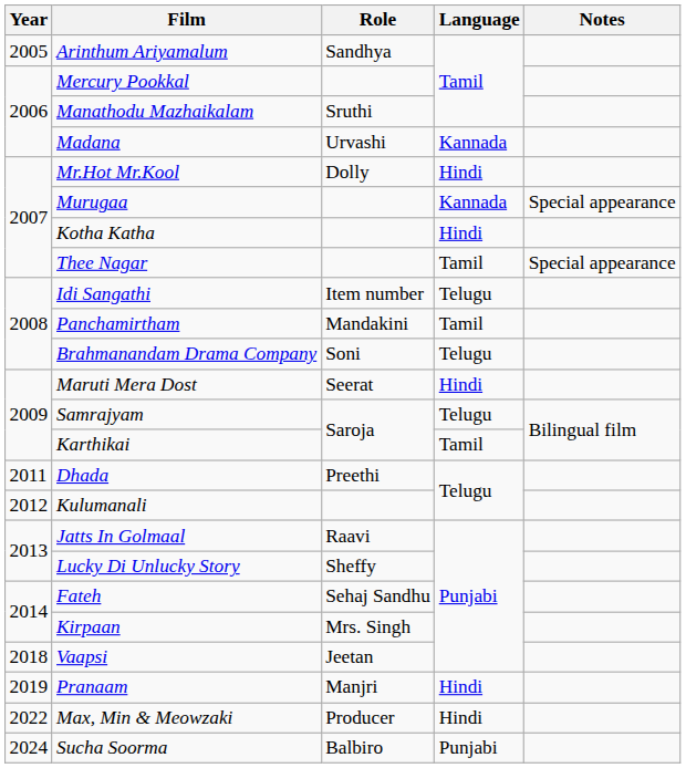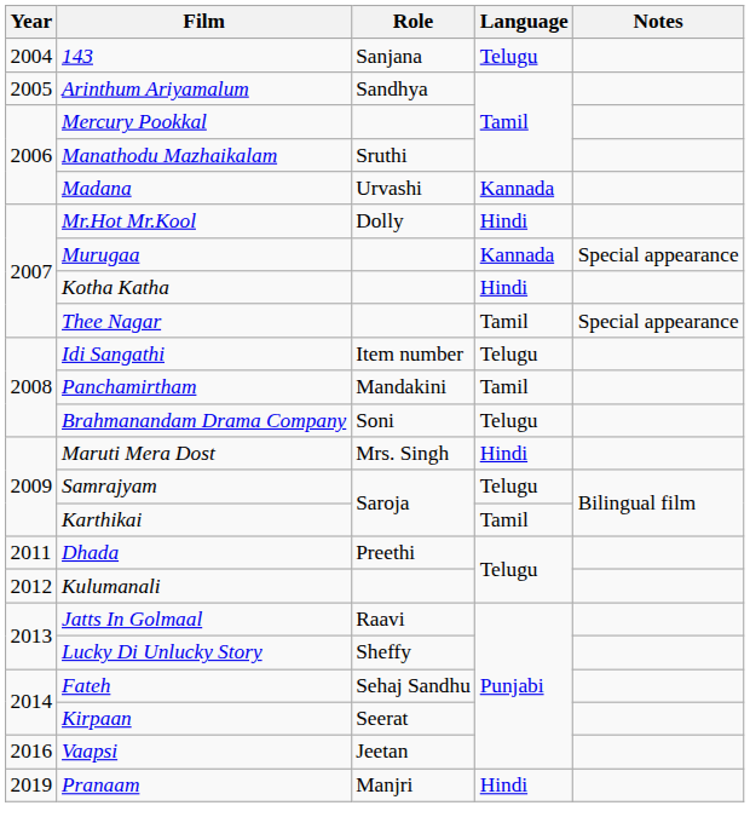 <table class="wikitable sortable">
 <tr>
 <th>Year</th>
 <th>Film</th>
 <th>Role</th>
 <th>Language</th>
 <th>Notes</th>
+</tr>
+<tr>
+<td>2004</td>
+<td><em><a href='#'>143</a></em></td>
+<td>Sanjana</td>
+<td><a href='#'>Telugu</a></td>
+<td></td>
 </tr>
 <tr>
 <td>2005</td>
 <td><em><a href='#'>Arinthum Ariyamalum</a> </em></td>
 <td>Sandhya</td>
 <td rowspan="3"><a href='#'>Tamil</a></td>
 <td></td>
 </tr>
 <tr>
 <td rowspan="3">2006</td>
 <td><em><a href='#'>Mercury Pookkal</a></em></td>
 <td></td>
 <td></td>
 </tr>
 <tr>
 <td><em><a href='#'>Manathodu Mazhaikalam</a></em></td>
 <td>Sruthi</td>
 <td></td>
 </tr>
 <tr>
 <td><em><a href='#'>Madana</a></em></td>
 <td>Urvashi</td>
 <td><a href='#'>Kannada</a></td>
 <td></td>
 </tr>
 <tr>
 <td rowspan="4">2007</td>
 <td><em><a href='#'>Mr.Hot Mr.Kool</a></em></td>
 <td>Dolly</td>
 <td><a href='#'>Hindi</a></td>
 <td></td>
 </tr>
 <tr>
 <td><em><a href='#'>Murugaa</a></em></td>
 <td></td>
 <td><a href='#'>Kannada</a></td>
 <td>Special appearance</td>
 </tr>
 <tr>
 <td><em>Kotha Katha</em></td>
 <td></td>
 <td><a href='#'>Hindi</a></td>
 <td></td>
 </tr>
 <tr>
 <td><em><a href='#'>Thee Nagar</a></em></td>
 <td></td>
 <td>Tamil</td>
 <td>Special appearance</td>
 </tr>
 <tr>
 <td rowspan="3">2008</td>
 <td><em><a href='#'>Idi Sangathi</a></em></td>
 <td>Item number</td>
 <td>Telugu</td>
 <td></td>
 </tr>
 <tr>
 <td><em><a href='#'>Panchamirtham</a></em></td>
 <td>Mandakini</td>
 <td>Tamil</td>
 <td></td>
 </tr>
 <tr>
 <td><em><a href='#'>Brahmanandam Drama Company</a></em></td>
 <td>Soni</td>
 <td>Telugu</td>
 <td></td>
 </tr>
 <tr>
 <td rowspan="3">2009</td>
 <td><em>Maruti Mera Dost</em></td>
-<td>Seerat</td>
+<td>Mrs. Singh</td>
 <td><a href='#'>Hindi</a></td>
 <td></td>
 </tr>
 <tr>
 <td><em>Samrajyam</em></td>
 <td rowspan="2">Saroja</td>
 <td>Telugu</td>
 <td rowspan="2">Bilingual film</td>
 </tr>
 <tr>
 <td><em>Karthikai</em></td>
 <td>Tamil</td>
 </tr>
 <tr>
 <td>2011</td>
 <td><em><a href='#'>Dhada</a></em></td>
 <td>Preethi</td>
 <td rowspan="2">Telugu</td>
 <td></td>
 </tr>
 <tr>
 <td>2012</td>
 <td><em>Kulumanali</em></td>
 <td></td>
 <td></td>
 </tr>
 <tr>
 <td rowspan="2">2013</td>
 <td><em><a href='#'>Jatts In Golmaal</a></em></td>
 <td>Raavi</td>
 <td rowspan="5"><a href='#'>Punjabi</a></td>
 <td></td>
 </tr>
 <tr>
 <td><em><a href='#'>Lucky Di Unlucky Story</a></em></td>
 <td>Sheffy</td>
 <td></td>
 </tr>
 <tr>
 <td rowspan="2">2014</td>
 <td><em><a href='#'>Fateh</a></em></td>
 <td>Sehaj Sandhu</td>
 <td></td>
 </tr>
 <tr>
 <td><em><a href='#'>Kirpaan</a></em></td>
-<td>Mrs. Singh</td>
+<td>Seerat</td>
 <td></td>
 </tr>
 <tr>
-<td>2018</td>
+<td>2016</td>
 <td><em><a href='#'>Vaapsi</a></em></td>
 <td>Jeetan</td>
 <td></td>
 </tr>
 <tr>
 <td>2019</td>
 <td><em><a href='#'>Pranaam</a></em></td>
 <td>Manjri</td>
 <td><a href='#'>Hindi</a></td>
 <td></td>
 </tr>
-<tr>
-<td>2022</td>
-<td><em>Max, Min & Meowzaki</em></td>
-<td>Producer</td>
-<td>Hindi</td>
-<td></td>
-</tr>
-<tr>
-<td>2024</td>
-<td><em>Sucha Soorma</em></td>
-<td>Balbiro</td>
-<td>Punjabi</td>
-<td></td>
-</tr>
 </table>
